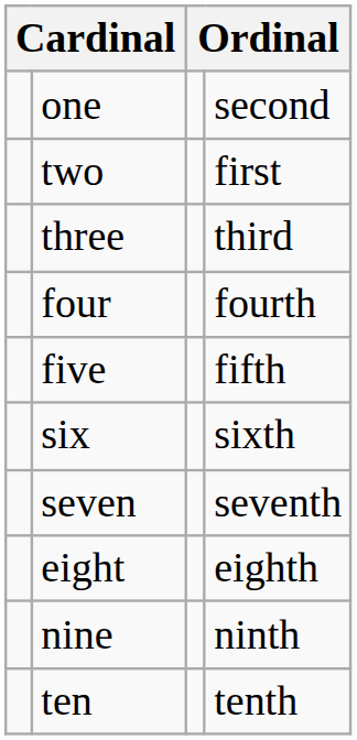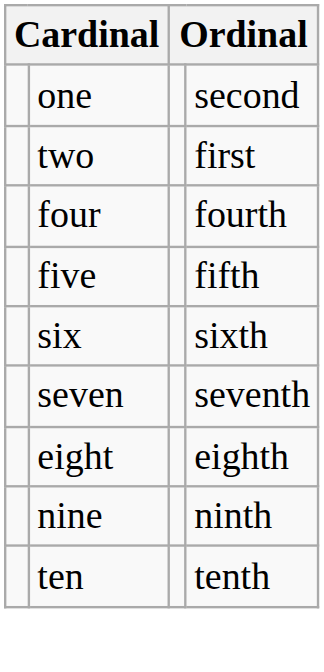 <table class="wikitable">
 <tr>
 <th colspan="2">Cardinal</th>
 <th colspan="2">Ordinal</th>
 </tr>
 <tr>
 <td></td>
 <td>one</td>
 <td></td>
 <td>second</td>
 </tr>
 <tr>
 <td></td>
 <td>two</td>
 <td></td>
 <td>first</td>
-</tr>
-<tr>
-<td></td>
-<td>three</td>
-<td></td>
-<td>third</td>
 </tr>
 <tr>
 <td></td>
 <td>four</td>
 <td></td>
 <td>fourth</td>
 </tr>
 <tr>
 <td></td>
 <td>five</td>
 <td></td>
 <td>fifth</td>
 </tr>
 <tr>
 <td></td>
 <td>six</td>
 <td></td>
 <td>sixth</td>
 </tr>
 <tr>
 <td></td>
 <td>seven</td>
 <td></td>
 <td>seventh</td>
 </tr>
 <tr>
 <td></td>
 <td>eight</td>
 <td></td>
 <td>eighth</td>
 </tr>
 <tr>
 <td></td>
 <td>nine</td>
 <td></td>
 <td>ninth</td>
 </tr>
 <tr>
 <td></td>
 <td>ten</td>
 <td></td>
 <td>tenth</td>
 </tr>
 </table>
